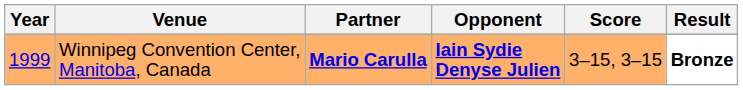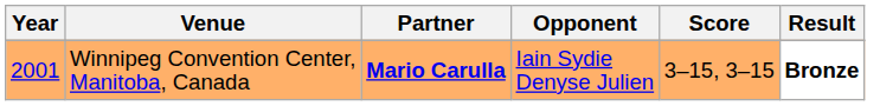 <table class="sortable wikitable" style="font-size: 90%;">
 <tr>
 <th>Year</th>
 <th>Venue</th>
 <th>Partner</th>
 <th>Opponent</th>
 <th>Score</th>
 <th>Result</th>
 </tr>
 <tr>
 </tr>
 <tr style="background:#FFB069">
-<td align="center"><a href='#'>1999</a></td>
+<td align="center"><a href='#'>2001</a></td>
 <td align="left">Winnipeg Convention Center,<br><a href='#'>Manitoba</a>, Canada</td>
 <td align="left"><strong> <a href='#'>Mario Carulla</a></strong></td>
-<td align="left"><strong> <a href='#'>Iain Sydie</a><br> <a href='#'>Denyse Julien</a></strong></td>
+<td align="left"> <a href='#'>Iain Sydie</a><br> <a href='#'>Denyse Julien</a></td>
 <td align="left">3–15, 3–15</td>
 <td style="text-align:left; background:white"> <strong>Bronze</strong></td>
 </tr>
 </table>
